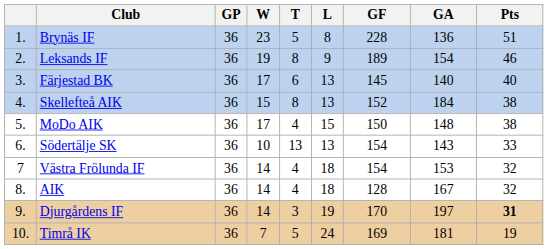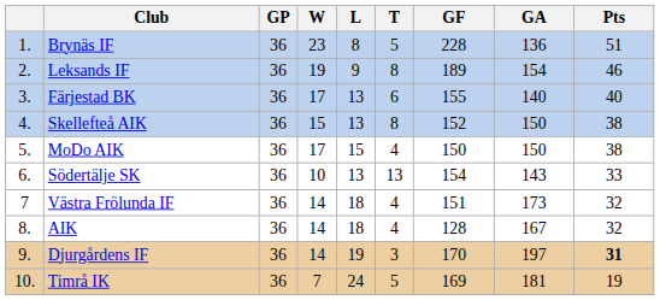 <table class="wikitable">
 <tr>
 <th width="30"></th>
 <th width="200">Club</th>
 <th width="30">GP</th>
 <th width="30">W</th>
+<th width="30">L</th>
 <th width="30">T</th>
-<th width="30">L</th>
 <th width="70">GF</th>
 <th width="70">GA</th>
 <th width="70">Pts</th>
 </tr>
 <tr bgcolor="#BCD2EE" align="center">
 <td>1.</td>
 <td align="left"><a href='#'>Brynäs IF</a></td>
 <td>36</td>
 <td>23</td>
+<td>8</td>
 <td>5</td>
-<td>8</td>
 <td>228</td>
 <td>136</td>
 <td>51</td>
 </tr>
 <tr bgcolor="#BCD2EE" align="center">
 <td>2.</td>
 <td align="left"><a href='#'>Leksands IF</a></td>
 <td>36</td>
 <td>19</td>
+<td>9</td>
 <td>8</td>
-<td>9</td>
 <td>189</td>
 <td>154</td>
 <td>46</td>
 </tr>
 <tr bgcolor="#BCD2EE" align="center">
 <td>3.</td>
 <td align="left"><a href='#'>Färjestad BK</a></td>
 <td>36</td>
 <td>17</td>
+<td>13</td>
 <td>6</td>
-<td>13</td>
-<td>145</td>
+<td>155</td>
 <td>140</td>
 <td>40</td>
 </tr>
 <tr bgcolor="#BCD2EE" align="center">
 <td>4.</td>
 <td align="left"><a href='#'>Skellefteå AIK</a></td>
 <td>36</td>
 <td>15</td>
+<td>13</td>
 <td>8</td>
-<td>13</td>
 <td>152</td>
-<td>184</td>
+<td>150</td>
 <td>38</td>
 </tr>
 <tr bgcolor="#FFFFFF" align="center">
 <td>5.</td>
 <td align="left"><a href='#'>MoDo AIK</a></td>
 <td>36</td>
 <td>17</td>
+<td>15</td>
 <td>4</td>
-<td>15</td>
 <td>150</td>
-<td>148</td>
+<td>150</td>
 <td>38</td>
 </tr>
 <tr bgcolor="#FFFFFF" align="center">
 <td>6.</td>
 <td align="left"><a href='#'>Södertälje SK</a></td>
 <td>36</td>
 <td>10</td>
 <td>13</td>
 <td>13</td>
 <td>154</td>
 <td>143</td>
 <td>33</td>
 </tr>
 <tr bgcolor="#FFFFFF" align="center">
 <td>7</td>
 <td align="left"><a href='#'>Västra Frölunda IF</a></td>
 <td>36</td>
 <td>14</td>
+<td>18</td>
 <td>4</td>
-<td>18</td>
-<td>154</td>
-<td>153</td>
+<td>151</td>
+<td>173</td>
 <td>32</td>
 </tr>
 <tr bgcolor="#FFFFFF" align="center">
 <td>8.</td>
 <td align="left"><a href='#'>AIK</a></td>
 <td>36</td>
 <td>14</td>
+<td>18</td>
 <td>4</td>
-<td>18</td>
 <td>128</td>
 <td>167</td>
 <td>32</td>
 </tr>
 <tr bgcolor="#EECFA1" align="center">
 <td>9.</td>
 <td align="left"><a href='#'>Djurgårdens IF</a></td>
 <td>36</td>
 <td>14</td>
+<td>19</td>
 <td>3</td>
-<td>19</td>
 <td>170</td>
 <td>197</td>
 <td><strong>31</strong></td>
 </tr>
 <tr bgcolor="#EECFA1" align="center">
 <td>10.</td>
 <td align="left"><a href='#'>Timrå IK</a></td>
 <td>36</td>
 <td>7</td>
+<td>24</td>
 <td>5</td>
-<td>24</td>
 <td>169</td>
 <td>181</td>
 <td>19</td>
 </tr>
 </table>
